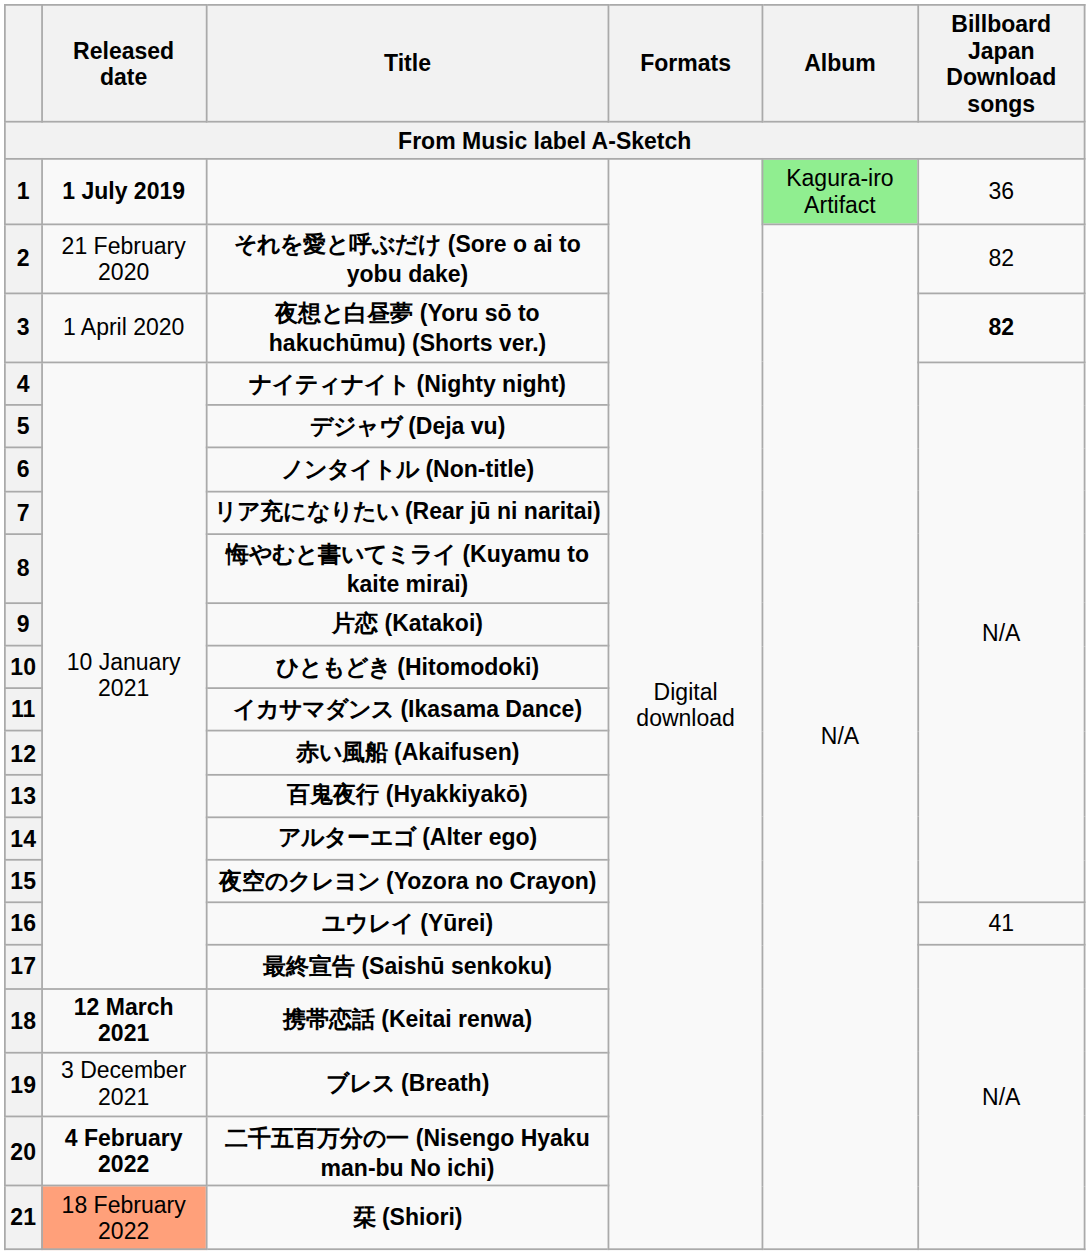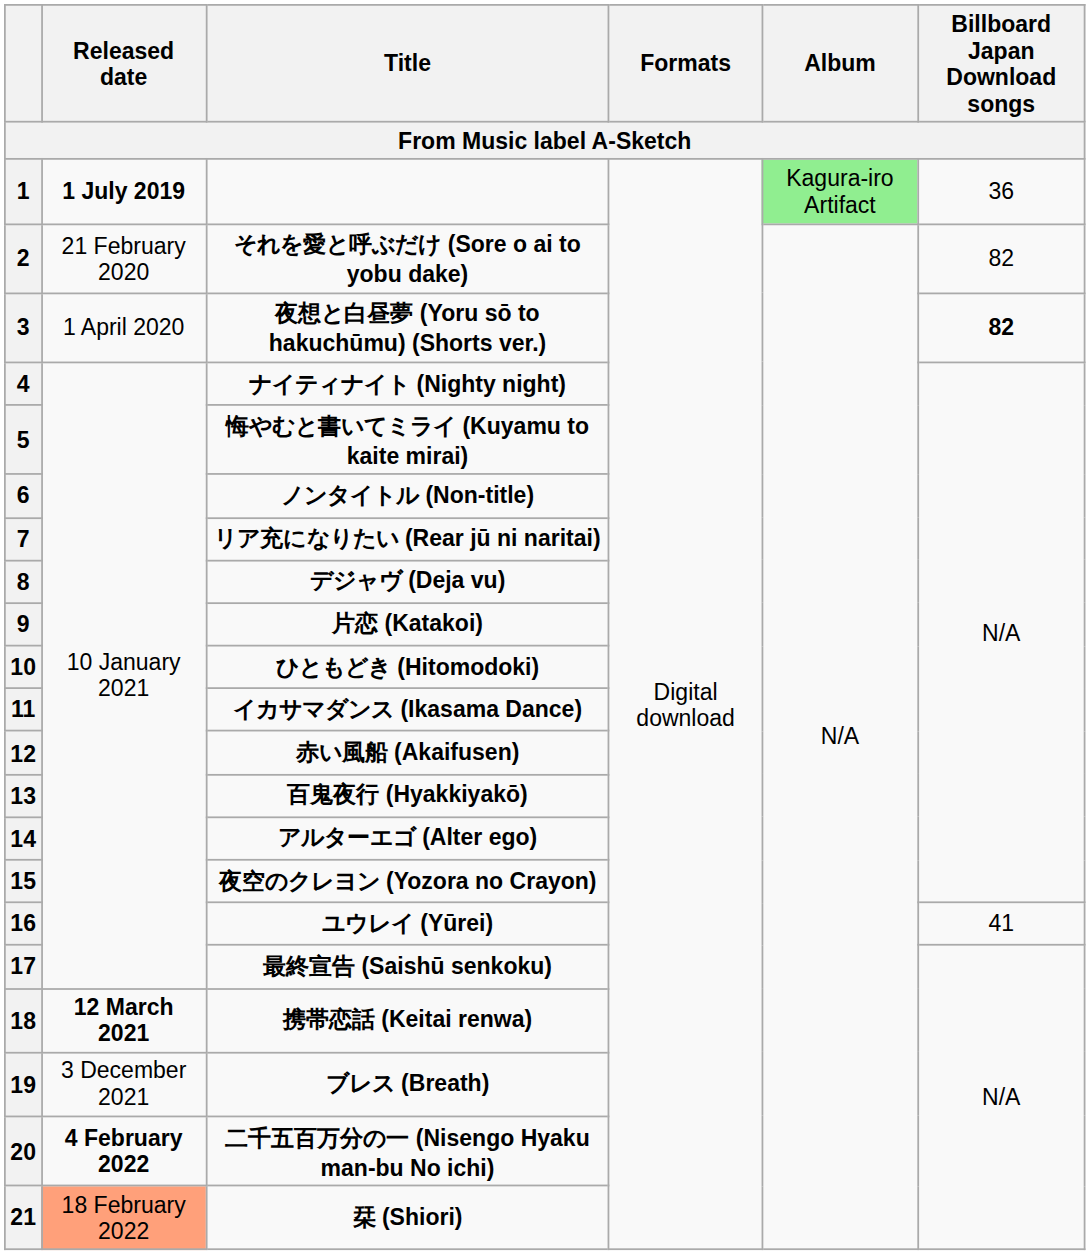 <table class="wikitable" style="font-size:small;text-align:center">
 <tr>
 <th></th>
 <th>Released date</th>
 <th>Title</th>
 <th>Formats</th>
 <th>Album</th>
 <th>Billboard Japan<br>Download songs</th>
 </tr>
 <tr>
 <th colspan="6">From Music label A-Sketch</th>
 </tr>
 <tr>
 <th>1</th>
 <td><strong>1 July 2019</strong></td>
 <td></td>
 <td rowspan="26">Digital download</td>
 <td style="background: lightgreen;">Kagura-iro Artifact</td>
 <td>36</td>
 </tr>
 <tr>
 <th>2</th>
 <td>21 February 2020</td>
 <td><strong>それを愛と呼ぶだけ (Sore o ai to yobu dake)</strong></td>
 <td rowspan="20">N/A</td>
 <td>82</td>
 </tr>
 <tr>
 <th>3</th>
 <td>1 April 2020</td>
 <td><strong>夜想と白昼夢 (Yoru sō to hakuchūmu) (Shorts ver.)</strong></td>
 <td><strong>82</strong></td>
 </tr>
 <tr>
 <th>4</th>
 <td rowspan="14">10 January 2021</td>
 <td><strong>ナイティナイト (Nighty night)</strong></td>
 <td rowspan="12">N/A</td>
 </tr>
 <tr>
 <th>5</th>
-<td><strong>デジャヴ (Deja vu)</strong></td>
+<td><strong>悔やむと書いてミライ (Kuyamu to kaite mirai)</strong></td>
 </tr>
 <tr>
 <th>6</th>
 <td><strong>ノンタイトル (Non-title)</strong></td>
 </tr>
 <tr>
 <th>7</th>
 <td><strong>リア充になりたい (Rear jū ni naritai)</strong></td>
 </tr>
 <tr>
 <th>8</th>
-<td><strong>悔やむと書いてミライ (Kuyamu to kaite mirai)</strong></td>
+<td><strong>デジャヴ (Deja vu)</strong></td>
 </tr>
 <tr>
 <th>9</th>
 <td><strong>片恋 (Katakoi)</strong></td>
 </tr>
 <tr>
 <th>10</th>
 <td><strong>ひともどき (Hitomodoki)</strong></td>
 </tr>
 <tr>
 <th>11</th>
 <td><strong>イカサマダンス (Ikasama Dance)</strong></td>
 </tr>
 <tr>
 <th>12</th>
 <td><strong>赤い風船 (Akaifusen)</strong></td>
 </tr>
 <tr>
 <th>13</th>
 <td><strong>百鬼夜行 (Hyakkiyakō)</strong></td>
 </tr>
 <tr>
 <th>14</th>
 <td><strong>アルターエゴ (Alter ego)</strong></td>
 </tr>
 <tr>
 <th>15</th>
 <td><strong>夜空のクレヨン (Yozora no Crayon)</strong></td>
 </tr>
 <tr>
 <th>16</th>
 <td><strong>ユウレイ (Yūrei)</strong></td>
 <td>41</td>
 </tr>
 <tr>
 <th>17</th>
 <td><strong>最終宣告 (Saishū senkoku)</strong></td>
 <td rowspan="5">N/A</td>
 </tr>
 <tr>
 <th>18</th>
 <td><strong>12 March 2021</strong></td>
 <td><strong>携帯恋話 (Keitai renwa)</strong></td>
 </tr>
 <tr>
 <th>19</th>
 <td>3 December 2021</td>
 <td><strong>ブレス (Breath)</strong></td>
 </tr>
 <tr>
 <th>20</th>
 <td><strong>4 February 2022</strong></td>
 <td><strong>二千五百万分の一 (Nisengo Hyaku man-bu No ichi)</strong></td>
 </tr>
 <tr>
 <th>21</th>
 <td style="background: lightsalmon;">18 February 2022</td>
 <td><strong>栞 (Shiori)</strong></td>
 </tr>
 </table>
